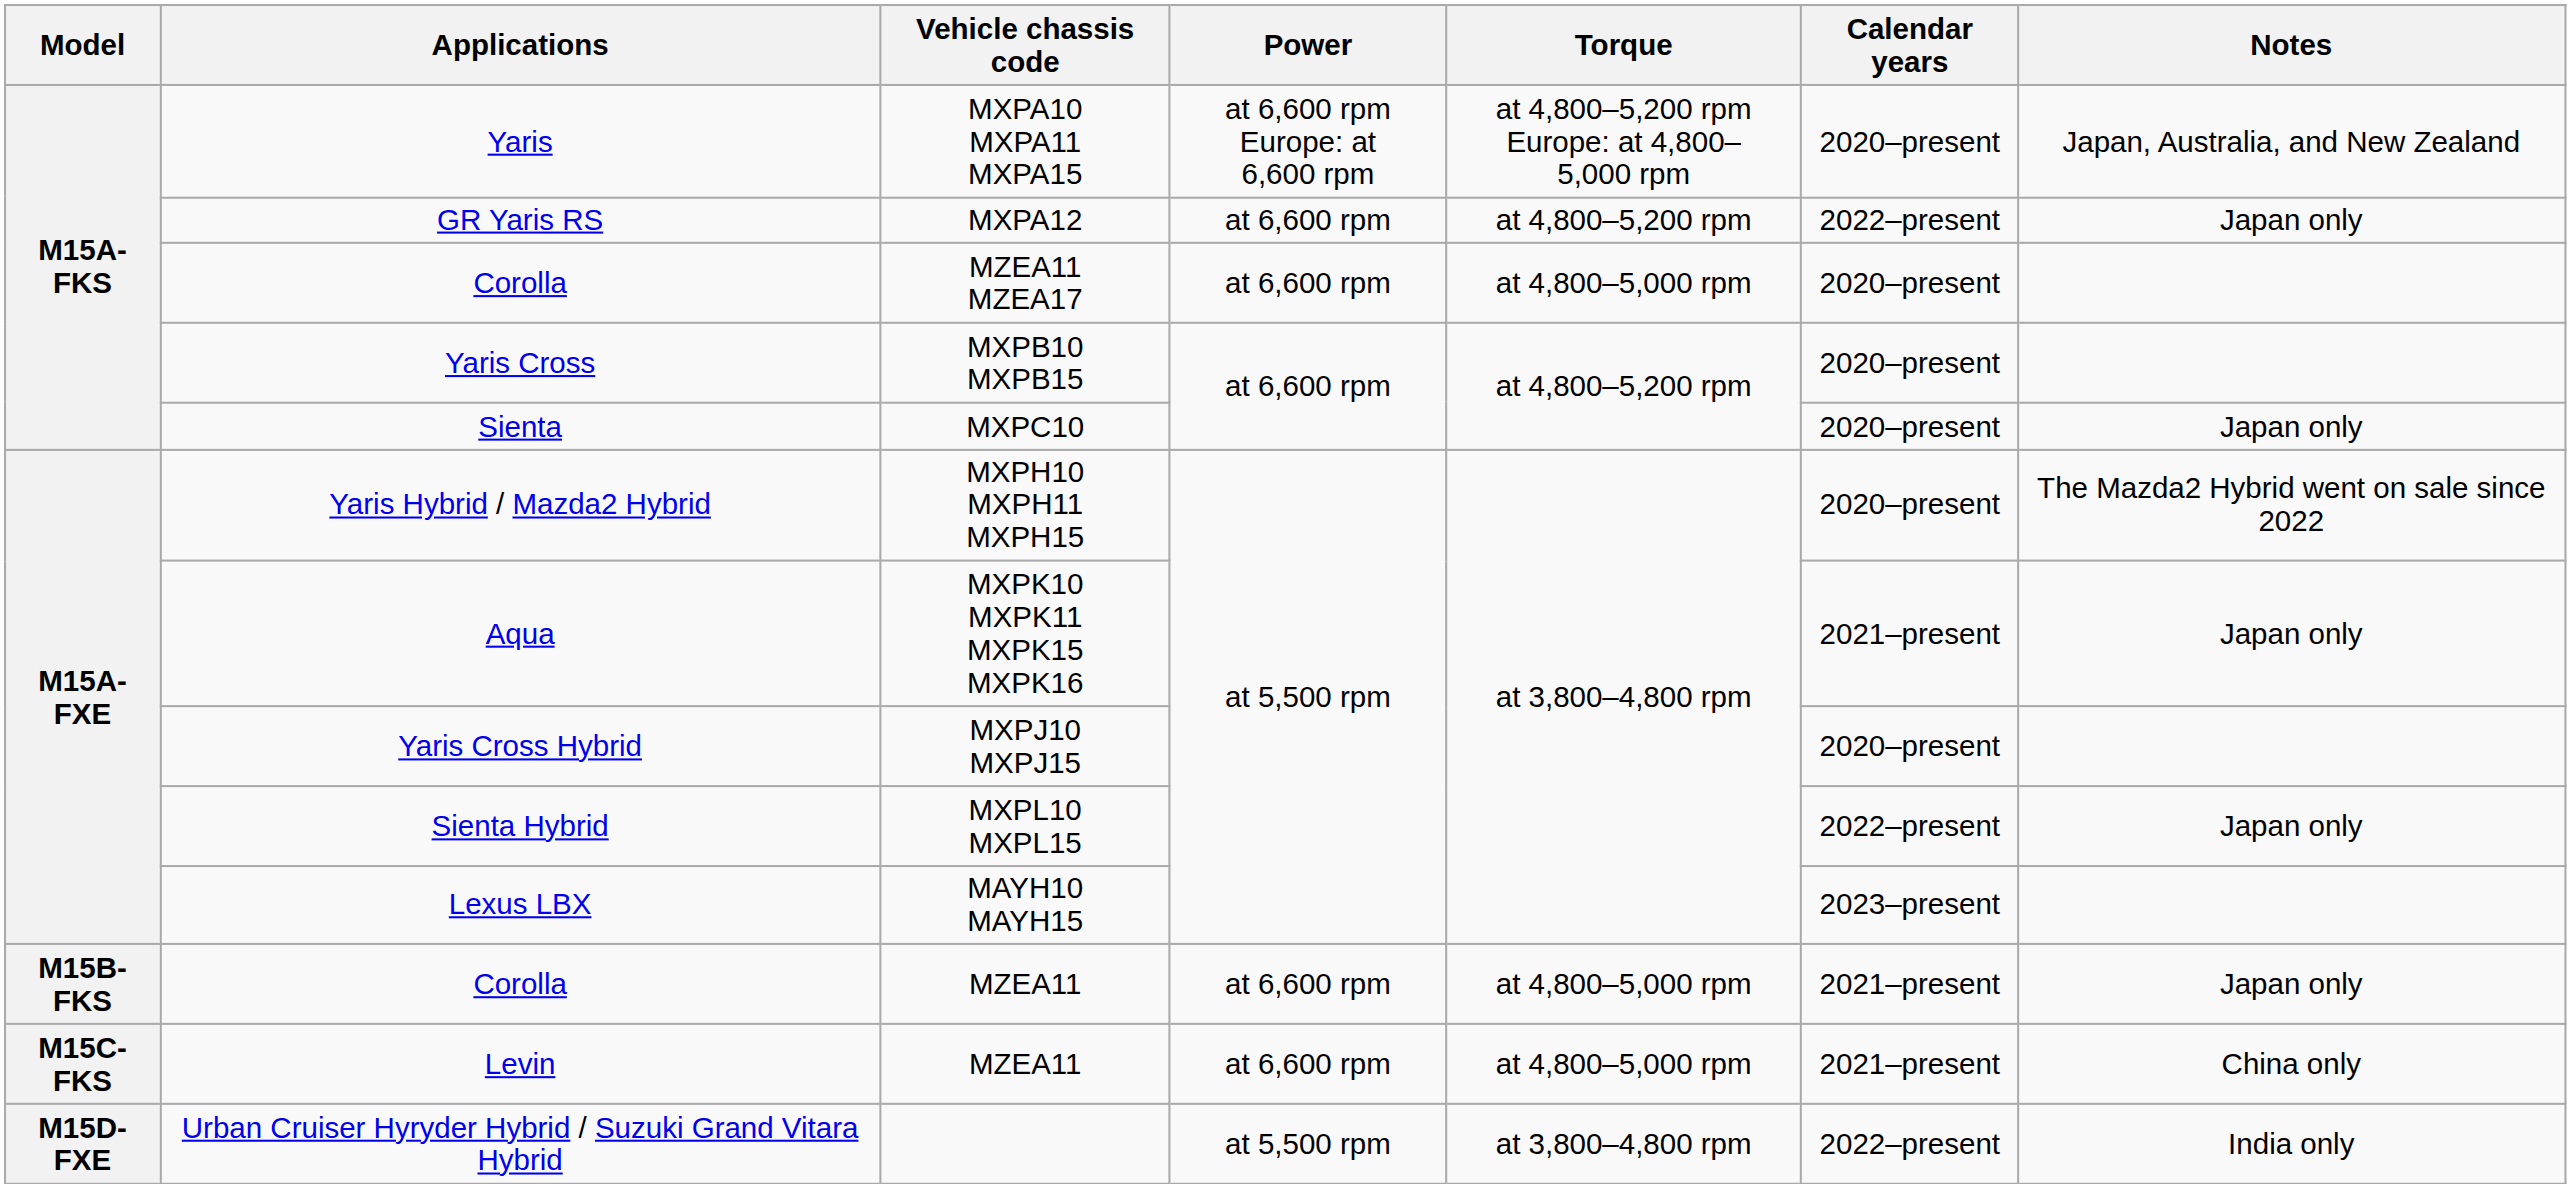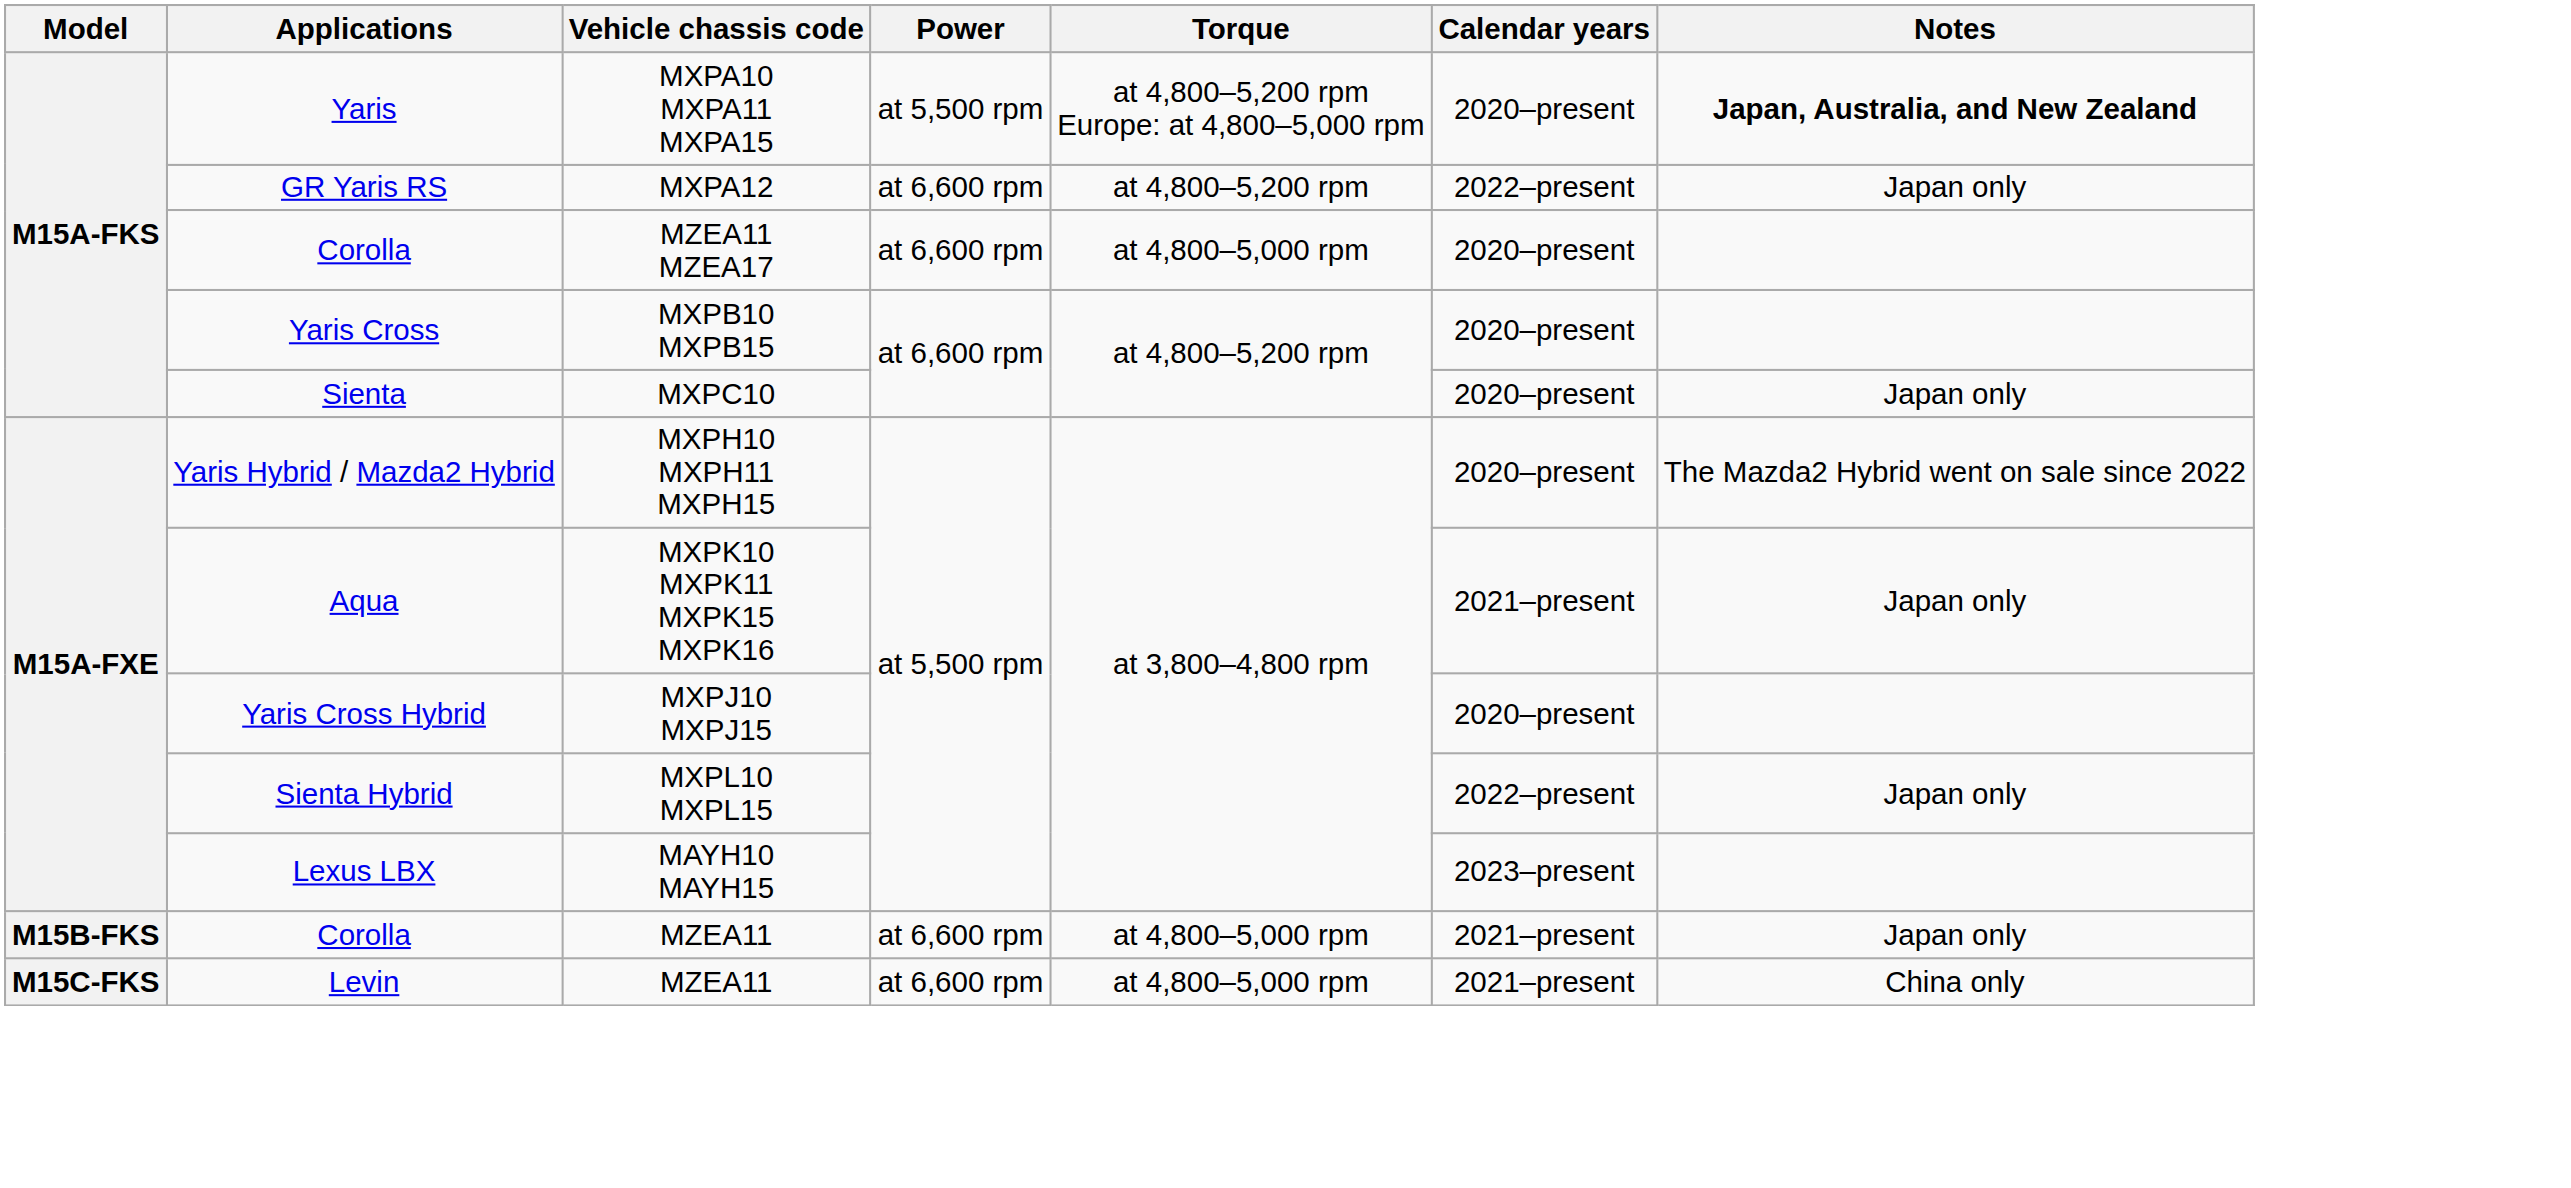 <table class="wikitable" style="text-align:center; font-size:90%;">
 <tr>
 <th>Model</th>
 <th>Applications</th>
 <th>Vehicle chassis code</th>
 <th>Power</th>
 <th>Torque</th>
 <th>Calendar years</th>
 <th>Notes</th>
 </tr>
 <tr>
 <th rowspan="5">M15A-FKS</th>
 <td><a href='#'>Yaris</a></td>
 <td>MXPA10<br>MXPA11<br>MXPA15</td>
-<td> at 6,600 rpm<br>Europe:  at 6,600 rpm</td>
+<td> at 5,500 rpm</td>
 <td> at 4,800–5,200 rpm<br>Europe:  at 4,800–5,000 rpm</td>
 <td>2020–present</td>
-<td>Japan, Australia, and New Zealand</td>
+<td><strong>Japan, Australia, and New Zealand</strong></td>
 </tr>
 <tr>
 <td><a href='#'>GR Yaris RS</a></td>
 <td>MXPA12</td>
 <td> at 6,600 rpm</td>
 <td> at 4,800–5,200 rpm</td>
 <td>2022–present</td>
 <td>Japan only</td>
 </tr>
 <tr>
 <td><a href='#'>Corolla</a></td>
 <td>MZEA11<br>MZEA17</td>
 <td> at 6,600 rpm</td>
 <td> at 4,800–5,000 rpm</td>
 <td>2020–present</td>
 <td></td>
 </tr>
 <tr>
 <td><a href='#'>Yaris Cross</a></td>
 <td>MXPB10<br>MXPB15</td>
 <td rowspan="2"> at 6,600 rpm</td>
 <td rowspan="2"> at 4,800–5,200 rpm</td>
 <td>2020–present</td>
 <td></td>
 </tr>
 <tr>
 <td><a href='#'>Sienta</a></td>
 <td>MXPC10</td>
 <td>2020–present</td>
 <td>Japan only</td>
 </tr>
 <tr>
 <th rowspan="5">M15A-FXE</th>
 <td><a href='#'>Yaris Hybrid</a> / <a href='#'>Mazda2 Hybrid</a></td>
 <td>MXPH10<br>MXPH11<br>MXPH15</td>
 <td rowspan="5"> at 5,500 rpm</td>
 <td rowspan="5"> at 3,800–4,800 rpm</td>
 <td>2020–present</td>
 <td>The Mazda2 Hybrid went on sale since 2022</td>
 </tr>
 <tr>
 <td><a href='#'>Aqua</a></td>
 <td>MXPK10<br>MXPK11<br>MXPK15<br>MXPK16</td>
 <td>2021–present</td>
 <td>Japan only</td>
 </tr>
 <tr>
 <td><a href='#'>Yaris Cross Hybrid</a></td>
 <td>MXPJ10<br>MXPJ15</td>
 <td>2020–present</td>
 <td></td>
 </tr>
 <tr>
 <td><a href='#'>Sienta Hybrid</a></td>
 <td>MXPL10<br>MXPL15</td>
 <td>2022–present</td>
 <td>Japan only</td>
 </tr>
 <tr>
 <td><a href='#'>Lexus LBX</a></td>
 <td>MAYH10<br>MAYH15</td>
 <td>2023–present</td>
 <td></td>
 </tr>
 <tr>
 <th>M15B-FKS</th>
 <td><a href='#'>Corolla</a></td>
 <td>MZEA11</td>
 <td> at 6,600 rpm</td>
 <td> at 4,800–5,000 rpm</td>
 <td>2021–present</td>
 <td>Japan only</td>
 </tr>
 <tr>
 <th>M15C-FKS</th>
 <td><a href='#'>Levin</a></td>
 <td>MZEA11</td>
 <td> at 6,600 rpm</td>
 <td> at 4,800–5,000 rpm</td>
 <td>2021–present</td>
 <td>China only</td>
 </tr>
-<tr>
-<th>M15D-FXE</th>
-<td><a href='#'>Urban Cruiser Hyryder Hybrid</a> / <a href='#'>Suzuki Grand Vitara Hybrid</a></td>
-<td></td>
-<td> at 5,500 rpm</td>
-<td> at 3,800–4,800 rpm</td>
-<td>2022–present</td>
-<td>India only</td>
-</tr>
 </table>
